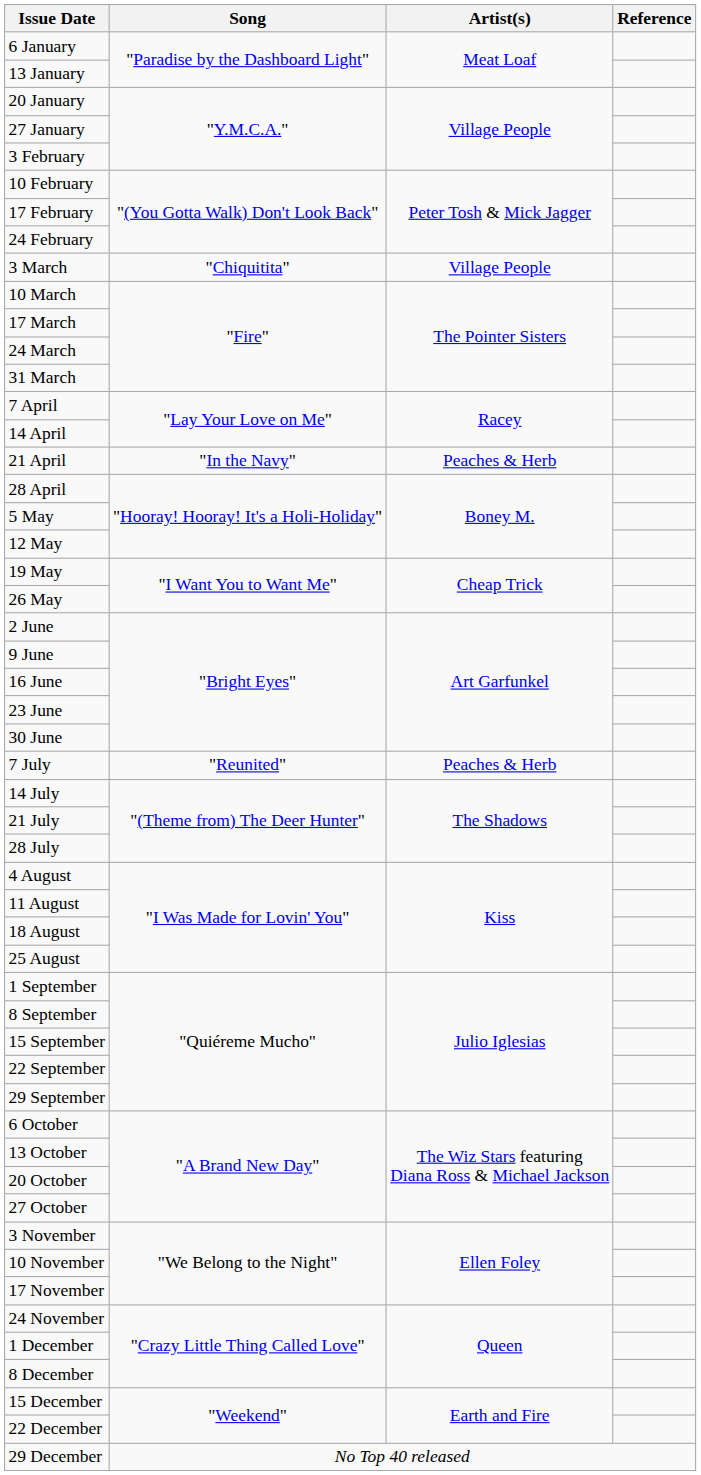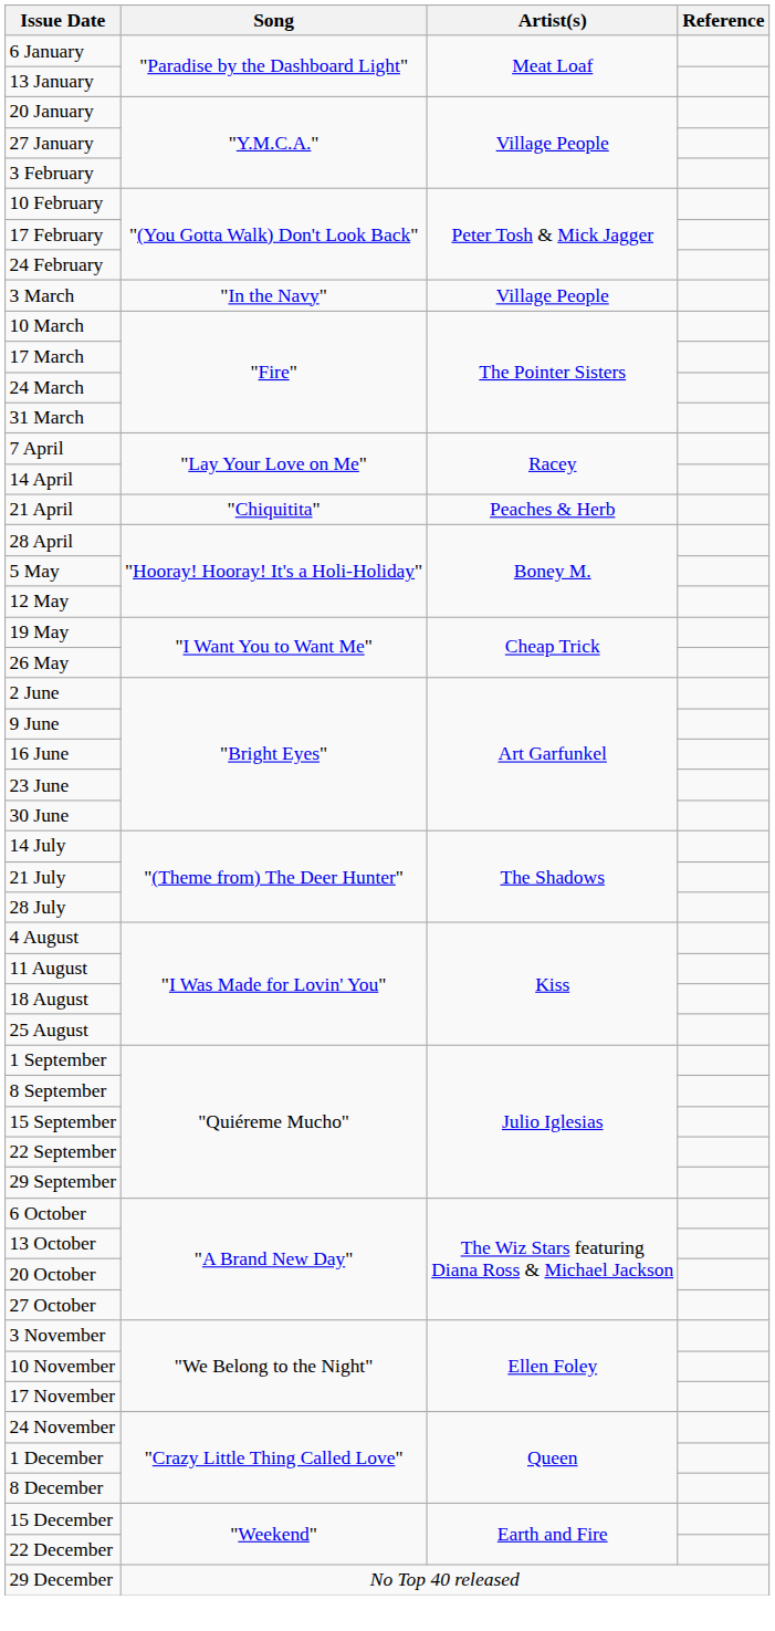 <table class="wikitable">
 <tr>
 <th align="center">Issue Date</th>
 <th align="center">Song</th>
 <th align="center">Artist(s)</th>
 <th align="center">Reference</th>
 </tr>
 <tr>
 <td align="left">6 January</td>
 <td align="center" rowspan="2">"<a href='#'>Paradise by the Dashboard Light</a>"</td>
 <td align="center" rowspan="2"><a href='#'>Meat Loaf</a></td>
 <td align="center"></td>
 </tr>
 <tr>
 <td align="left">13 January</td>
 <td align="center"></td>
 </tr>
 <tr>
 <td align="left">20 January</td>
 <td align="center" rowspan="3">"<a href='#'>Y.M.C.A.</a>"</td>
 <td align="center" rowspan="3"><a href='#'>Village People</a></td>
 <td align="center"></td>
 </tr>
 <tr>
 <td align="left">27 January</td>
 <td align="center"></td>
 </tr>
 <tr>
 <td align="left">3 February</td>
 <td align="center"></td>
 </tr>
 <tr>
 <td align="left">10 February</td>
 <td align="center" rowspan="3">"<a href='#'>(You Gotta Walk) Don't Look Back</a>"</td>
 <td align="center" rowspan="3"><a href='#'>Peter Tosh</a> & <a href='#'>Mick Jagger</a></td>
 <td align="center"></td>
 </tr>
 <tr>
 <td align="left">17 February</td>
 <td align="center"></td>
 </tr>
 <tr>
 <td align="left">24 February</td>
 <td align="center"></td>
 </tr>
 <tr>
 <td align="left">3 March</td>
-<td align="center">"<a href='#'>Chiquitita</a>"</td>
+<td align="center">"<a href='#'>In the Navy</a>"</td>
 <td align="center"><a href='#'>Village People</a></td>
 <td align="center"></td>
 </tr>
 <tr>
 <td align="left">10 March</td>
 <td align="center" rowspan="4">"<a href='#'>Fire</a>"</td>
 <td align="center" rowspan="4"><a href='#'>The Pointer Sisters</a></td>
 <td align="center"></td>
 </tr>
 <tr>
 <td align="left">17 March</td>
 <td align="center"></td>
 </tr>
 <tr>
 <td align="left">24 March</td>
 <td align="center"></td>
 </tr>
 <tr>
 <td align="left">31 March</td>
 <td align="center"></td>
 </tr>
 <tr>
 <td align="left">7 April</td>
 <td align="center" rowspan="2">"<a href='#'>Lay Your Love on Me</a>"</td>
 <td align="center" rowspan="2"><a href='#'>Racey</a></td>
 <td align="center"></td>
 </tr>
 <tr>
 <td align="left">14 April</td>
 <td align="center"></td>
 </tr>
 <tr>
 <td align="left">21 April</td>
-<td align="center">"<a href='#'>In the Navy</a>"</td>
+<td align="center">"<a href='#'>Chiquitita</a>"</td>
 <td align="center"><a href='#'>Peaches & Herb</a></td>
 <td align="center"></td>
 </tr>
 <tr>
 <td align="left">28 April</td>
 <td align="center" rowspan="3">"<a href='#'>Hooray! Hooray! It's a Holi-Holiday</a>"</td>
 <td align="center" rowspan="3"><a href='#'>Boney M.</a></td>
 <td align="center"></td>
 </tr>
 <tr>
 <td align="left">5 May</td>
 <td align="center"></td>
 </tr>
 <tr>
 <td align="left">12 May</td>
 <td align="center"></td>
 </tr>
 <tr>
 <td align="left">19 May</td>
 <td align="center" rowspan="2">"<a href='#'>I Want You to Want Me</a>"</td>
 <td align="center" rowspan="2"><a href='#'>Cheap Trick</a></td>
 <td align="center"></td>
 </tr>
 <tr>
 <td align="left">26 May</td>
 <td align="center"></td>
 </tr>
 <tr>
 <td align="left">2 June</td>
 <td align="center" rowspan="5">"<a href='#'>Bright Eyes</a>"</td>
 <td align="center" rowspan="5"><a href='#'>Art Garfunkel</a></td>
 <td align="center"></td>
 </tr>
 <tr>
 <td align="left">9 June</td>
 <td align="center"></td>
 </tr>
 <tr>
 <td align="left">16 June</td>
 <td align="center"></td>
 </tr>
 <tr>
 <td align="left">23 June</td>
 <td align="center"></td>
 </tr>
 <tr>
 <td align="left">30 June</td>
-<td align="center"></td>
-</tr>
-<tr>
-<td align="left">7 July</td>
-<td align="center">"<a href='#'>Reunited</a>"</td>
-<td align="center"><a href='#'>Peaches & Herb</a></td>
 <td align="center"></td>
 </tr>
 <tr>
 <td align="left">14 July</td>
 <td align="center" rowspan="3">"<a href='#'>(Theme from) The Deer Hunter</a>"</td>
 <td align="center" rowspan="3"><a href='#'>The Shadows</a></td>
 <td align="center"></td>
 </tr>
 <tr>
 <td align="left">21 July</td>
 <td align="center"></td>
 </tr>
 <tr>
 <td align="left">28 July</td>
 <td align="center"></td>
 </tr>
 <tr>
 <td align="left">4 August</td>
 <td align="center" rowspan="4">"<a href='#'>I Was Made for Lovin' You</a>"</td>
 <td align="center" rowspan="4"><a href='#'>Kiss</a></td>
 <td align="center"></td>
 </tr>
 <tr>
 <td align="left">11 August</td>
 <td align="center"></td>
 </tr>
 <tr>
 <td align="left">18 August</td>
 <td align="center"></td>
 </tr>
 <tr>
 <td align="left">25 August</td>
 <td align="center"></td>
 </tr>
 <tr>
 <td align="left">1 September</td>
 <td align="center" rowspan="5">"Quiéreme Mucho"</td>
 <td align="center" rowspan="5"><a href='#'>Julio Iglesias</a></td>
 <td align="center"></td>
 </tr>
 <tr>
 <td align="left">8 September</td>
 <td align="center"></td>
 </tr>
 <tr>
 <td align="left">15 September</td>
 <td align="center"></td>
 </tr>
 <tr>
 <td align="left">22 September</td>
 <td align="center"></td>
 </tr>
 <tr>
 <td align="left">29 September</td>
 <td align="center"></td>
 </tr>
 <tr>
 <td align="left">6 October</td>
 <td align="center" rowspan="4">"<a href='#'>A Brand New Day</a>"</td>
 <td align="center" rowspan="4"><a href='#'>The Wiz Stars</a> featuring<br><a href='#'>Diana Ross</a> & <a href='#'>Michael Jackson</a></td>
 <td align="center"></td>
 </tr>
 <tr>
 <td align="left">13 October</td>
 <td align="center"></td>
 </tr>
 <tr>
 <td align="left">20 October</td>
 <td align="center"></td>
 </tr>
 <tr>
 <td align="left">27 October</td>
 <td align="center"></td>
 </tr>
 <tr>
 <td align="left">3 November</td>
 <td align="center" rowspan="3">"We Belong to the Night"</td>
 <td align="center" rowspan="3"><a href='#'>Ellen Foley</a></td>
 <td align="center"></td>
 </tr>
 <tr>
 <td align="left">10 November</td>
 <td align="center"></td>
 </tr>
 <tr>
 <td align="left">17 November</td>
 <td align="center"></td>
 </tr>
 <tr>
 <td align="left">24 November</td>
 <td align="center" rowspan="3">"<a href='#'>Crazy Little Thing Called Love</a>"</td>
 <td align="center" rowspan="3"><a href='#'>Queen</a></td>
 <td align="center"></td>
 </tr>
 <tr>
 <td align="left">1 December</td>
 <td align="center"></td>
 </tr>
 <tr>
 <td align="left">8 December</td>
 <td align="center"></td>
 </tr>
 <tr>
 <td align="left">15 December</td>
 <td align="center" rowspan="2">"<a href='#'>Weekend</a>"</td>
 <td align="center" rowspan="2"><a href='#'>Earth and Fire</a></td>
 <td align="center"></td>
 </tr>
 <tr>
 <td align="left">22 December</td>
 <td align="center"></td>
 </tr>
 <tr>
 <td align="left">29 December</td>
 <td align="center" colspan="3"><em>No Top 40 released</em></td>
 </tr>
 <tr>
 </tr>
 </table>
